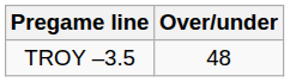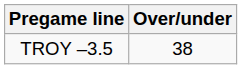 <table class="wikitable">
 <tr align="center">
 <th style=>Pregame line</th>
 <th style=>Over/under</th>
 </tr>
 <tr align="center">
 <td>TROY –3.5</td>
-<td>48</td>
+<td>38</td>
 </tr>
 </table>
